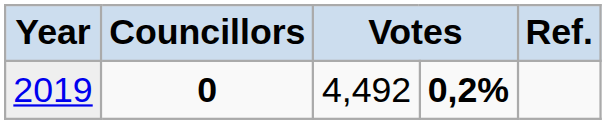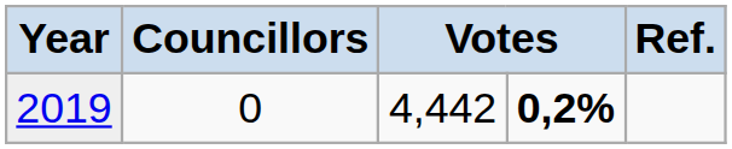 <table class="wikitable">
 <tr>
 <th style="text-align:center; background:#cde;">Year</th>
 <th style="text-align:center; background:#cde;">Councillors</th>
 <th style="text-align:center; background:#cde;" colspan="2">Votes</th>
 <th style="text-align:center; background:#cde;" colspan="2">Ref.</th>
 </tr>
 <tr>
 <td style="text-align:center; background:#efefef;"><a href='#'>2019</a></td>
-<td style="text-align:center;"><strong>0</strong></td>
-<td style="text-align:right;">4,492</td>
+<td style="text-align:center;">0</td>
+<td style="text-align:right;">4,442</td>
 <td style="text-align:right;"><strong>0,2%</strong></td>
 <td style="text-align:center;"></td>
 </tr>
 </table>
